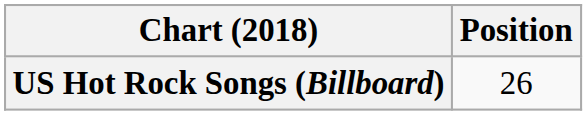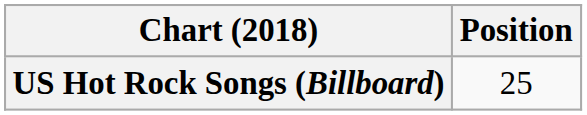 <table class="wikitable plainrowheaders">
 <tr>
 <th>Chart (2018)</th>
 <th>Position</th>
 </tr>
 <tr>
 <th scope="row">US Hot Rock Songs (<em>Billboard</em>)</th>
-<td style="text-align:center;">26</td>
+<td style="text-align:center;">25</td>
 </tr>
 </table>
